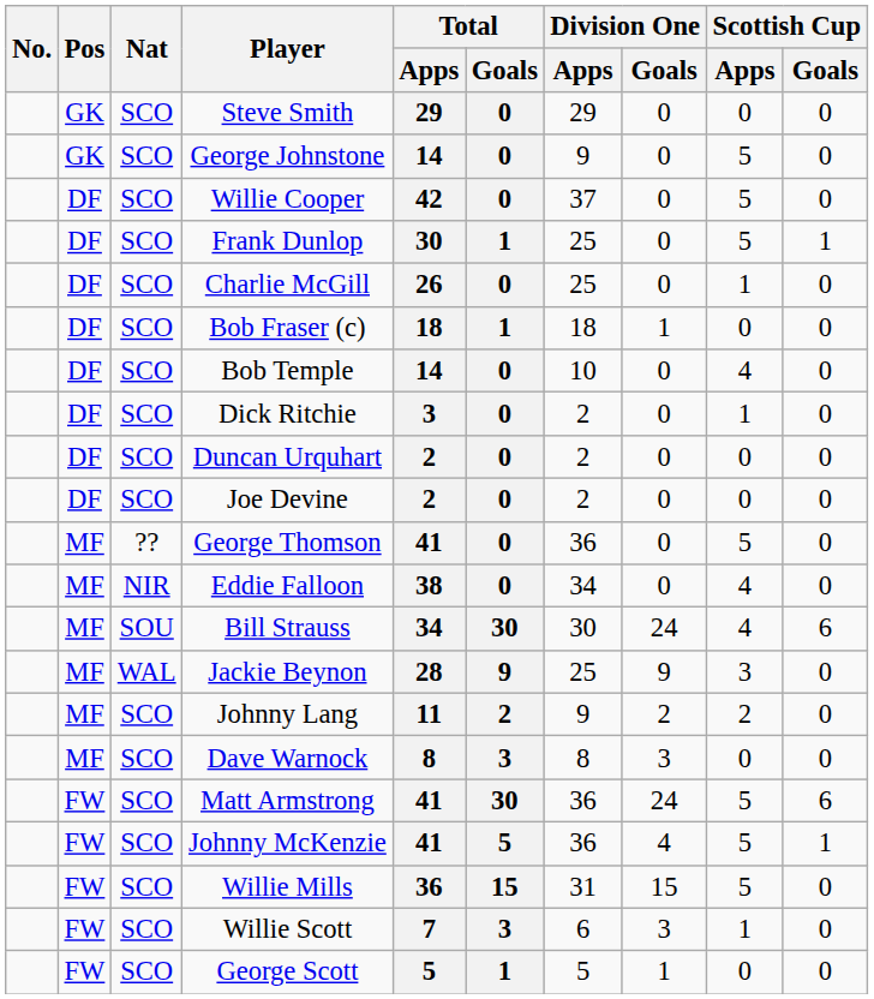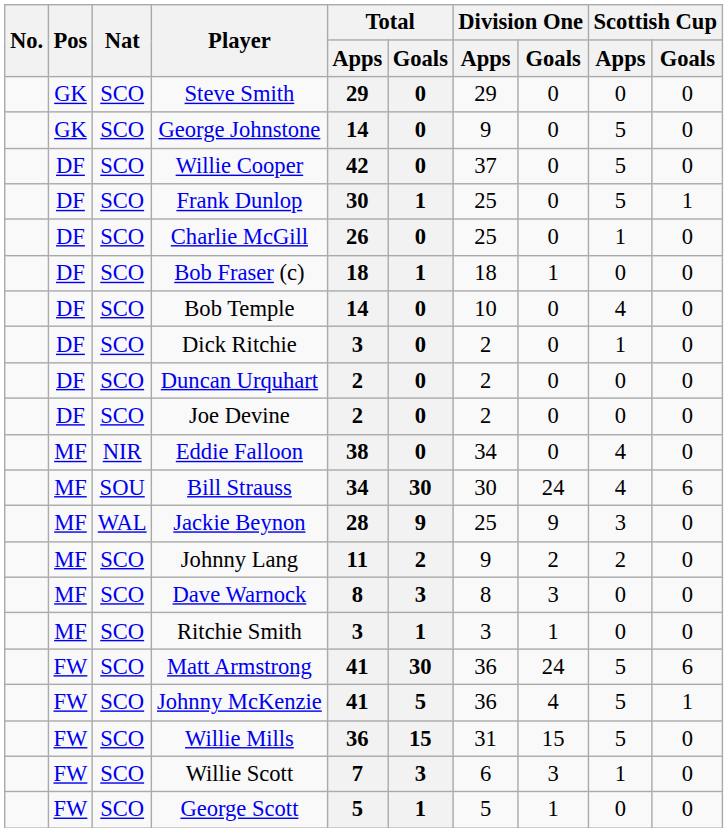 <table class="wikitable sortable" style="text-align: center;">
 <tr>
 <th rowspan="2"><abbr>No.</abbr></th>
 <th rowspan="2"><abbr>Pos</abbr></th>
 <th rowspan="2"><abbr>Nat</abbr></th>
 <th rowspan="2">Player</th>
 <th colspan="2">Total</th>
 <th colspan="2">Division One</th>
 <th colspan="2">Scottish Cup</th>
 </tr>
 <tr>
 <th>Apps</th>
 <th>Goals</th>
 <th>Apps</th>
 <th>Goals</th>
 <th>Apps</th>
 <th>Goals</th>
 </tr>
 <tr>
 <td></td>
 <td><a href='#'>GK</a></td>
 <td> <a href='#'>SCO</a></td>
 <td><a href='#'>Steve Smith</a></td>
 <th>29</th>
 <th>0</th>
 <td>29</td>
 <td>0</td>
 <td>0</td>
 <td>0</td>
 </tr>
 <tr>
 <td></td>
 <td><a href='#'>GK</a></td>
 <td> <a href='#'>SCO</a></td>
 <td><a href='#'>George Johnstone</a></td>
 <th>14</th>
 <th>0</th>
 <td>9</td>
 <td>0</td>
 <td>5</td>
 <td>0</td>
 </tr>
 <tr>
 <td></td>
 <td><a href='#'>DF</a></td>
 <td> <a href='#'>SCO</a></td>
 <td><a href='#'>Willie Cooper</a></td>
 <th>42</th>
 <th>0</th>
 <td>37</td>
 <td>0</td>
 <td>5</td>
 <td>0</td>
 </tr>
 <tr>
 <td></td>
 <td><a href='#'>DF</a></td>
 <td> <a href='#'>SCO</a></td>
 <td><a href='#'>Frank Dunlop</a></td>
 <th>30</th>
 <th>1</th>
 <td>25</td>
 <td>0</td>
 <td>5</td>
 <td>1</td>
 </tr>
 <tr>
 <td></td>
 <td><a href='#'>DF</a></td>
 <td> <a href='#'>SCO</a></td>
 <td><a href='#'>Charlie McGill</a></td>
 <th>26</th>
 <th>0</th>
 <td>25</td>
 <td>0</td>
 <td>1</td>
 <td>0</td>
 </tr>
 <tr>
 <td></td>
 <td><a href='#'>DF</a></td>
 <td> <a href='#'>SCO</a></td>
 <td><a href='#'>Bob Fraser</a> (c)</td>
 <th>18</th>
 <th>1</th>
 <td>18</td>
 <td>1</td>
 <td>0</td>
 <td>0</td>
 </tr>
 <tr>
 <td></td>
 <td><a href='#'>DF</a></td>
 <td> <a href='#'>SCO</a></td>
 <td>Bob Temple</td>
 <th>14</th>
 <th>0</th>
 <td>10</td>
 <td>0</td>
 <td>4</td>
 <td>0</td>
 </tr>
 <tr>
 <td></td>
 <td><a href='#'>DF</a></td>
 <td> <a href='#'>SCO</a></td>
 <td>Dick Ritchie</td>
 <th>3</th>
 <th>0</th>
 <td>2</td>
 <td>0</td>
 <td>1</td>
 <td>0</td>
 </tr>
 <tr>
 <td></td>
 <td><a href='#'>DF</a></td>
 <td> <a href='#'>SCO</a></td>
 <td><a href='#'>Duncan Urquhart</a></td>
 <th>2</th>
 <th>0</th>
 <td>2</td>
 <td>0</td>
 <td>0</td>
 <td>0</td>
 </tr>
 <tr>
 <td></td>
 <td><a href='#'>DF</a></td>
 <td> <a href='#'>SCO</a></td>
 <td>Joe Devine</td>
 <th>2</th>
 <th>0</th>
 <td>2</td>
 <td>0</td>
 <td>0</td>
 <td>0</td>
 </tr>
 <tr>
 <td></td>
 <td><a href='#'>MF</a></td>
-<td>??</td>
-<td><a href='#'>George Thomson</a></td>
-<th>41</th>
-<th>0</th>
-<td>36</td>
-<td>0</td>
-<td>5</td>
-<td>0</td>
-</tr>
-<tr>
-<td></td>
-<td><a href='#'>MF</a></td>
 <td> <a href='#'>NIR</a></td>
 <td><a href='#'>Eddie Falloon</a></td>
 <th>38</th>
 <th>0</th>
 <td>34</td>
 <td>0</td>
 <td>4</td>
 <td>0</td>
 </tr>
 <tr>
 <td></td>
 <td><a href='#'>MF</a></td>
 <td> <a href='#'>SOU</a></td>
 <td><a href='#'>Bill Strauss</a></td>
 <th>34</th>
 <th>30</th>
 <td>30</td>
 <td>24</td>
 <td>4</td>
 <td>6</td>
 </tr>
 <tr>
 <td></td>
 <td><a href='#'>MF</a></td>
 <td> <a href='#'>WAL</a></td>
 <td><a href='#'>Jackie Beynon</a></td>
 <th>28</th>
 <th>9</th>
 <td>25</td>
 <td>9</td>
 <td>3</td>
 <td>0</td>
 </tr>
 <tr>
 <td></td>
 <td><a href='#'>MF</a></td>
 <td> <a href='#'>SCO</a></td>
 <td>Johnny Lang</td>
 <th>11</th>
 <th>2</th>
 <td>9</td>
 <td>2</td>
 <td>2</td>
 <td>0</td>
 </tr>
 <tr>
 <td></td>
 <td><a href='#'>MF</a></td>
 <td> <a href='#'>SCO</a></td>
 <td><a href='#'>Dave Warnock</a></td>
 <th>8</th>
 <th>3</th>
 <td>8</td>
 <td>3</td>
+<td>0</td>
+<td>0</td>
+</tr>
+<tr>
+<td></td>
+<td><a href='#'>MF</a></td>
+<td> <a href='#'>SCO</a></td>
+<td>Ritchie Smith</td>
+<th>3</th>
+<th>1</th>
+<td>3</td>
+<td>1</td>
 <td>0</td>
 <td>0</td>
 </tr>
 <tr>
 <td></td>
 <td><a href='#'>FW</a></td>
 <td> <a href='#'>SCO</a></td>
 <td><a href='#'>Matt Armstrong</a></td>
 <th>41</th>
 <th>30</th>
 <td>36</td>
 <td>24</td>
 <td>5</td>
 <td>6</td>
 </tr>
 <tr>
 <td></td>
 <td><a href='#'>FW</a></td>
 <td> <a href='#'>SCO</a></td>
 <td><a href='#'>Johnny McKenzie</a></td>
 <th>41</th>
 <th>5</th>
 <td>36</td>
 <td>4</td>
 <td>5</td>
 <td>1</td>
 </tr>
 <tr>
 <td></td>
 <td><a href='#'>FW</a></td>
 <td> <a href='#'>SCO</a></td>
 <td><a href='#'>Willie Mills</a></td>
 <th>36</th>
 <th>15</th>
 <td>31</td>
 <td>15</td>
 <td>5</td>
 <td>0</td>
 </tr>
 <tr>
 <td></td>
 <td><a href='#'>FW</a></td>
 <td> <a href='#'>SCO</a></td>
 <td>Willie Scott</td>
 <th>7</th>
 <th>3</th>
 <td>6</td>
 <td>3</td>
 <td>1</td>
 <td>0</td>
 </tr>
 <tr>
 <td></td>
 <td><a href='#'>FW</a></td>
 <td> <a href='#'>SCO</a></td>
 <td><a href='#'>George Scott</a></td>
 <th>5</th>
 <th>1</th>
 <td>5</td>
 <td>1</td>
 <td>0</td>
 <td>0</td>
 </tr>
 </table>
